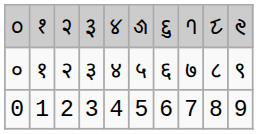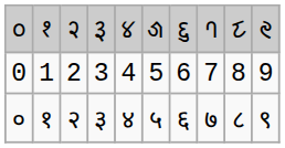 <table class="wikitable" style="text-align:center">
 <tr bgcolor="#CCCCCC">
 <td>𑑐</td>
 <td>𑑑</td>
 <td>𑑒</td>
 <td>𑑓</td>
 <td>𑑔</td>
 <td>𑑕</td>
 <td>𑑖</td>
 <td>𑑗</td>
 <td>𑑘</td>
 <td>𑑙</td>
 </tr>
 <tr>
+<td>0</td>
+<td>1</td>
+<td>2</td>
+<td>3</td>
+<td>4</td>
+<td>5</td>
+<td>6</td>
+<td>7</td>
+<td>8</td>
+<td>9</td>
+</tr>
+<tr>
 <td>०</td>
 <td>१</td>
 <td>२</td>
 <td>३</td>
 <td>४</td>
 <td>५</td>
 <td>६</td>
 <td>७</td>
 <td>८</td>
 <td>९</td>
 </tr>
-<tr>
-<td>0</td>
-<td>1</td>
-<td>2</td>
-<td>3</td>
-<td>4</td>
-<td>5</td>
-<td>6</td>
-<td>7</td>
-<td>8</td>
-<td>9</td>
-</tr>
 </table>
